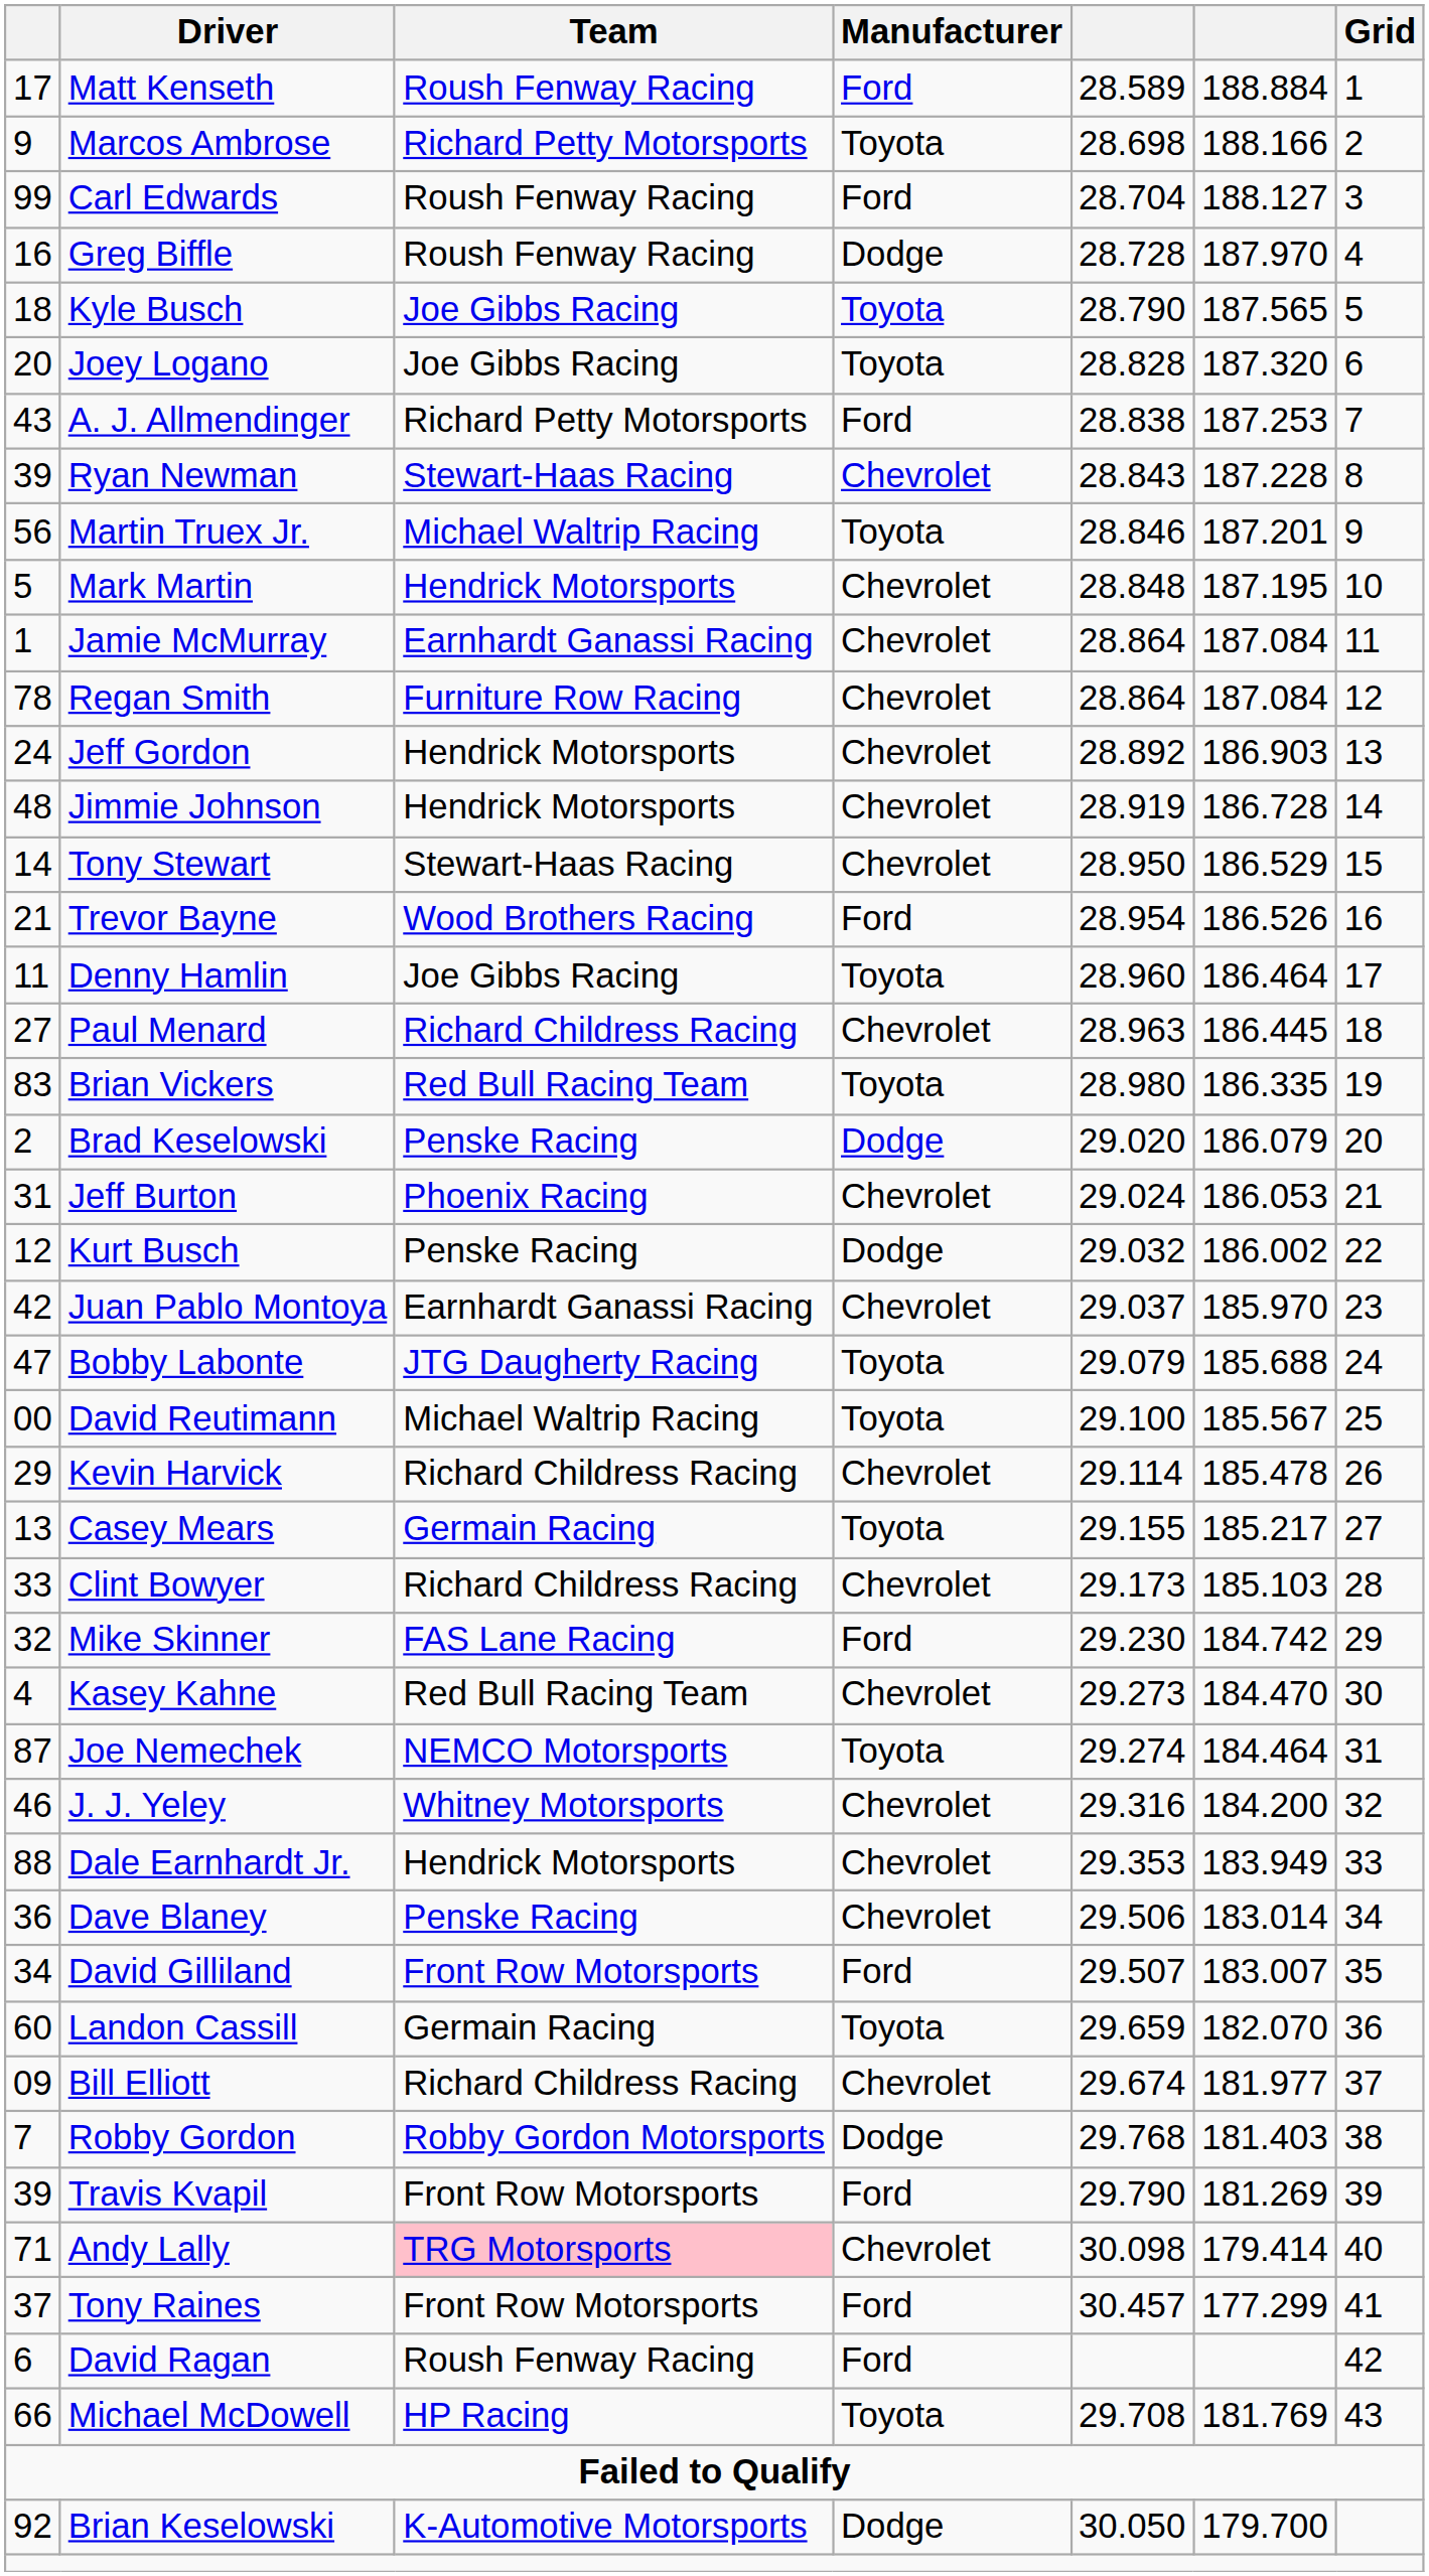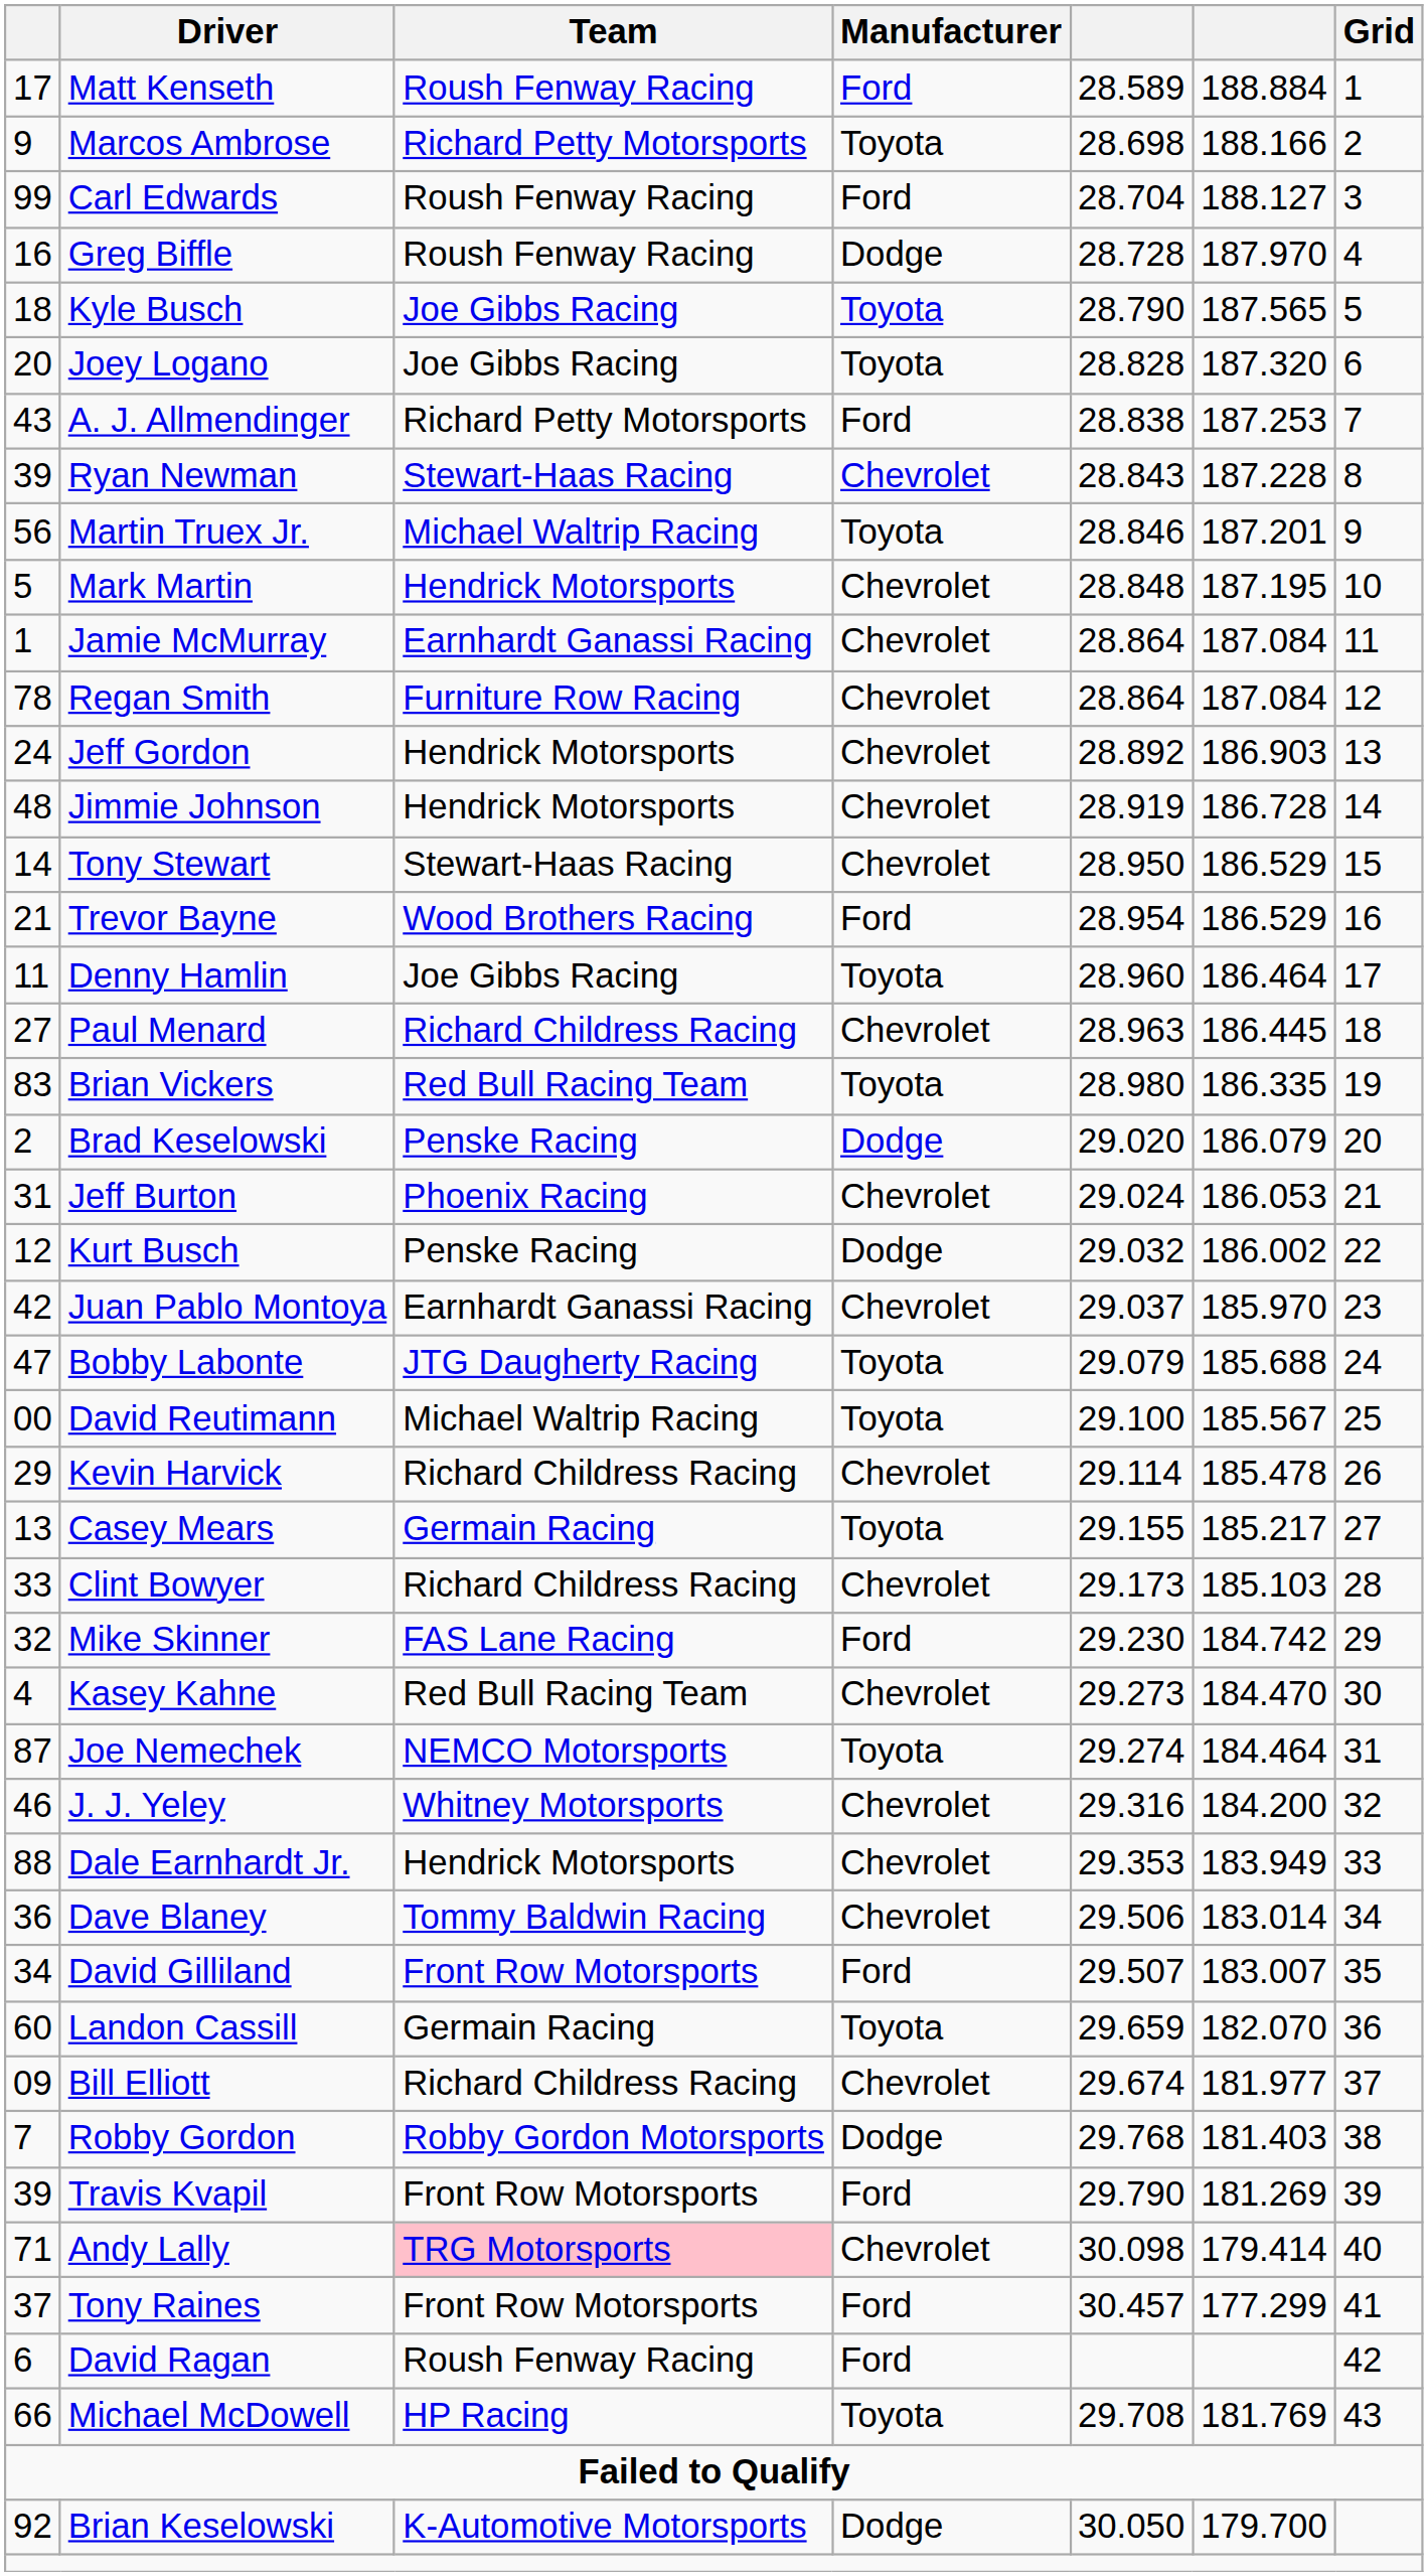 <table class="wikitable">
 <tr>
 <th></th>
 <th>Driver</th>
 <th>Team</th>
 <th>Manufacturer</th>
 <th></th>
 <th></th>
 <th>Grid</th>
 </tr>
 <tr>
 <td>17</td>
 <td><a href='#'>Matt Kenseth</a></td>
 <td><a href='#'>Roush Fenway Racing</a></td>
 <td><a href='#'>Ford</a></td>
 <td>28.589</td>
 <td>188.884</td>
 <td>1</td>
 </tr>
 <tr>
 <td>9</td>
 <td><a href='#'>Marcos Ambrose</a></td>
 <td><a href='#'>Richard Petty Motorsports</a></td>
 <td>Toyota</td>
 <td>28.698</td>
 <td>188.166</td>
 <td>2</td>
 </tr>
 <tr>
 <td>99</td>
 <td><a href='#'>Carl Edwards</a></td>
 <td>Roush Fenway Racing</td>
 <td>Ford</td>
 <td>28.704</td>
 <td>188.127</td>
 <td>3</td>
 </tr>
 <tr>
 <td>16</td>
 <td><a href='#'>Greg Biffle</a></td>
 <td>Roush Fenway Racing</td>
 <td>Dodge</td>
 <td>28.728</td>
 <td>187.970</td>
 <td>4</td>
 </tr>
 <tr>
 <td>18</td>
 <td><a href='#'>Kyle Busch</a></td>
 <td><a href='#'>Joe Gibbs Racing</a></td>
 <td><a href='#'>Toyota</a></td>
 <td>28.790</td>
 <td>187.565</td>
 <td>5</td>
 </tr>
 <tr>
 <td>20</td>
 <td><a href='#'>Joey Logano</a></td>
 <td>Joe Gibbs Racing</td>
 <td>Toyota</td>
 <td>28.828</td>
 <td>187.320</td>
 <td>6</td>
 </tr>
 <tr>
 <td>43</td>
 <td><a href='#'>A. J. Allmendinger</a></td>
 <td>Richard Petty Motorsports</td>
 <td>Ford</td>
 <td>28.838</td>
 <td>187.253</td>
 <td>7</td>
 </tr>
 <tr>
 <td>39</td>
 <td><a href='#'>Ryan Newman</a></td>
 <td><a href='#'>Stewart-Haas Racing</a></td>
 <td><a href='#'>Chevrolet</a></td>
 <td>28.843</td>
 <td>187.228</td>
 <td>8</td>
 </tr>
 <tr>
 <td>56</td>
 <td><a href='#'>Martin Truex Jr.</a></td>
 <td><a href='#'>Michael Waltrip Racing</a></td>
 <td>Toyota</td>
 <td>28.846</td>
 <td>187.201</td>
 <td>9</td>
 </tr>
 <tr>
 <td>5</td>
 <td><a href='#'>Mark Martin</a></td>
 <td><a href='#'>Hendrick Motorsports</a></td>
 <td>Chevrolet</td>
 <td>28.848</td>
 <td>187.195</td>
 <td>10</td>
 </tr>
 <tr>
 <td>1</td>
 <td><a href='#'>Jamie McMurray</a></td>
 <td><a href='#'>Earnhardt Ganassi Racing</a></td>
 <td>Chevrolet</td>
 <td>28.864</td>
 <td>187.084</td>
 <td>11</td>
 </tr>
 <tr>
 <td>78</td>
 <td><a href='#'>Regan Smith</a></td>
 <td><a href='#'>Furniture Row Racing</a></td>
 <td>Chevrolet</td>
 <td>28.864</td>
 <td>187.084</td>
 <td>12</td>
 </tr>
 <tr>
 <td>24</td>
 <td><a href='#'>Jeff Gordon</a></td>
 <td>Hendrick Motorsports</td>
 <td>Chevrolet</td>
 <td>28.892</td>
 <td>186.903</td>
 <td>13</td>
 </tr>
 <tr>
 <td>48</td>
 <td><a href='#'>Jimmie Johnson</a></td>
 <td>Hendrick Motorsports</td>
 <td>Chevrolet</td>
 <td>28.919</td>
 <td>186.728</td>
 <td>14</td>
 </tr>
 <tr>
 <td>14</td>
 <td><a href='#'>Tony Stewart</a></td>
 <td>Stewart-Haas Racing</td>
 <td>Chevrolet</td>
 <td>28.950</td>
 <td>186.529</td>
 <td>15</td>
 </tr>
 <tr>
 <td>21</td>
 <td><a href='#'>Trevor Bayne</a></td>
 <td><a href='#'>Wood Brothers Racing</a></td>
 <td>Ford</td>
 <td>28.954</td>
-<td>186.526</td>
+<td>186.529</td>
 <td>16</td>
 </tr>
 <tr>
 <td>11</td>
 <td><a href='#'>Denny Hamlin</a></td>
 <td>Joe Gibbs Racing</td>
 <td>Toyota</td>
 <td>28.960</td>
 <td>186.464</td>
 <td>17</td>
 </tr>
 <tr>
 <td>27</td>
 <td><a href='#'>Paul Menard</a></td>
 <td><a href='#'>Richard Childress Racing</a></td>
 <td>Chevrolet</td>
 <td>28.963</td>
 <td>186.445</td>
 <td>18</td>
 </tr>
 <tr>
 <td>83</td>
 <td><a href='#'>Brian Vickers</a></td>
 <td><a href='#'>Red Bull Racing Team</a></td>
 <td>Toyota</td>
 <td>28.980</td>
 <td>186.335</td>
 <td>19</td>
 </tr>
 <tr>
 <td>2</td>
 <td><a href='#'>Brad Keselowski</a></td>
 <td><a href='#'>Penske Racing</a></td>
 <td><a href='#'>Dodge</a></td>
 <td>29.020</td>
 <td>186.079</td>
 <td>20</td>
 </tr>
 <tr>
 <td>31</td>
 <td><a href='#'>Jeff Burton</a></td>
 <td><a href='#'>Phoenix Racing</a></td>
 <td>Chevrolet</td>
 <td>29.024</td>
 <td>186.053</td>
 <td>21</td>
 </tr>
 <tr>
 <td>12</td>
 <td><a href='#'>Kurt Busch</a></td>
 <td>Penske Racing</td>
 <td>Dodge</td>
 <td>29.032</td>
 <td>186.002</td>
 <td>22</td>
 </tr>
 <tr>
 <td>42</td>
 <td><a href='#'>Juan Pablo Montoya</a></td>
 <td>Earnhardt Ganassi Racing</td>
 <td>Chevrolet</td>
 <td>29.037</td>
 <td>185.970</td>
 <td>23</td>
 </tr>
 <tr>
 <td>47</td>
 <td><a href='#'>Bobby Labonte</a></td>
 <td><a href='#'>JTG Daugherty Racing</a></td>
 <td>Toyota</td>
 <td>29.079</td>
 <td>185.688</td>
 <td>24</td>
 </tr>
 <tr>
 <td>00</td>
 <td><a href='#'>David Reutimann</a></td>
 <td>Michael Waltrip Racing</td>
 <td>Toyota</td>
 <td>29.100</td>
 <td>185.567</td>
 <td>25</td>
 </tr>
 <tr>
 <td>29</td>
 <td><a href='#'>Kevin Harvick</a></td>
 <td>Richard Childress Racing</td>
 <td>Chevrolet</td>
 <td>29.114</td>
 <td>185.478</td>
 <td>26</td>
 </tr>
 <tr>
 <td>13</td>
 <td><a href='#'>Casey Mears</a></td>
 <td><a href='#'>Germain Racing</a></td>
 <td>Toyota</td>
 <td>29.155</td>
 <td>185.217</td>
 <td>27</td>
 </tr>
 <tr>
 <td>33</td>
 <td><a href='#'>Clint Bowyer</a></td>
 <td>Richard Childress Racing</td>
 <td>Chevrolet</td>
 <td>29.173</td>
 <td>185.103</td>
 <td>28</td>
 </tr>
 <tr>
 <td>32</td>
 <td><a href='#'>Mike Skinner</a></td>
 <td><a href='#'>FAS Lane Racing</a></td>
 <td>Ford</td>
 <td>29.230</td>
 <td>184.742</td>
 <td>29</td>
 </tr>
 <tr>
 <td>4</td>
 <td><a href='#'>Kasey Kahne</a></td>
 <td>Red Bull Racing Team</td>
 <td>Chevrolet</td>
 <td>29.273</td>
 <td>184.470</td>
 <td>30</td>
 </tr>
 <tr>
 <td>87</td>
 <td><a href='#'>Joe Nemechek</a></td>
 <td><a href='#'>NEMCO Motorsports</a></td>
 <td>Toyota</td>
 <td>29.274</td>
 <td>184.464</td>
 <td>31</td>
 </tr>
 <tr>
 <td>46</td>
 <td><a href='#'>J. J. Yeley</a></td>
 <td><a href='#'>Whitney Motorsports</a></td>
 <td>Chevrolet</td>
 <td>29.316</td>
 <td>184.200</td>
 <td>32</td>
 </tr>
 <tr>
 <td>88</td>
 <td><a href='#'>Dale Earnhardt Jr.</a></td>
 <td>Hendrick Motorsports</td>
 <td>Chevrolet</td>
 <td>29.353</td>
 <td>183.949</td>
 <td>33</td>
 </tr>
 <tr>
 <td>36</td>
 <td><a href='#'>Dave Blaney</a></td>
-<td><a href='#'>Penske Racing</a></td>
+<td><a href='#'>Tommy Baldwin Racing</a></td>
 <td>Chevrolet</td>
 <td>29.506</td>
 <td>183.014</td>
 <td>34</td>
 </tr>
 <tr>
 <td>34</td>
 <td><a href='#'>David Gilliland</a></td>
 <td><a href='#'>Front Row Motorsports</a></td>
 <td>Ford</td>
 <td>29.507</td>
 <td>183.007</td>
 <td>35</td>
 </tr>
 <tr>
 <td>60</td>
 <td><a href='#'>Landon Cassill</a></td>
 <td>Germain Racing</td>
 <td>Toyota</td>
 <td>29.659</td>
 <td>182.070</td>
 <td>36</td>
 </tr>
 <tr>
 <td>09</td>
 <td><a href='#'>Bill Elliott</a></td>
 <td>Richard Childress Racing</td>
 <td>Chevrolet</td>
 <td>29.674</td>
 <td>181.977</td>
 <td>37</td>
 </tr>
 <tr>
 <td>7</td>
 <td><a href='#'>Robby Gordon</a></td>
 <td><a href='#'>Robby Gordon Motorsports</a></td>
 <td>Dodge</td>
 <td>29.768</td>
 <td>181.403</td>
 <td>38</td>
 </tr>
 <tr>
 <td>39</td>
 <td><a href='#'>Travis Kvapil</a></td>
 <td>Front Row Motorsports</td>
 <td>Ford</td>
 <td>29.790</td>
 <td>181.269</td>
 <td>39</td>
 </tr>
 <tr>
 <td>71</td>
 <td><a href='#'>Andy Lally</a></td>
 <td style="background: pink;"><a href='#'>TRG Motorsports</a></td>
 <td>Chevrolet</td>
 <td>30.098</td>
 <td>179.414</td>
 <td>40</td>
 </tr>
 <tr>
 <td>37</td>
 <td><a href='#'>Tony Raines</a></td>
 <td>Front Row Motorsports</td>
 <td>Ford</td>
 <td>30.457</td>
 <td>177.299</td>
 <td>41</td>
 </tr>
 <tr>
 <td>6</td>
 <td><a href='#'>David Ragan</a></td>
 <td>Roush Fenway Racing</td>
 <td>Ford</td>
 <td></td>
 <td></td>
 <td>42</td>
 </tr>
 <tr>
 <td>66</td>
 <td><a href='#'>Michael McDowell</a></td>
 <td><a href='#'>HP Racing</a></td>
 <td>Toyota</td>
 <td>29.708</td>
 <td>181.769</td>
 <td>43</td>
 </tr>
 <tr>
 <td colspan="7" style="text-align:center;"><strong>Failed to Qualify</strong></td>
 </tr>
 <tr>
 <td>92</td>
 <td><a href='#'>Brian Keselowski</a></td>
 <td><a href='#'>K-Automotive Motorsports</a></td>
 <td>Dodge</td>
 <td>30.050</td>
 <td>179.700</td>
 <td></td>
 </tr>
 <tr>
 <td colspan="8"></td>
 </tr>
 </table>
